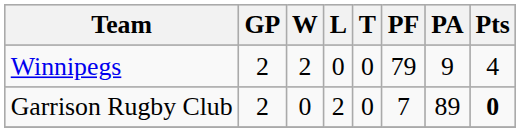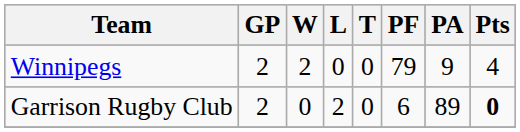 <table class="wikitable">
 <tr>
 <th>Team</th>
 <th>GP</th>
 <th>W</th>
 <th>L</th>
 <th>T</th>
 <th>PF</th>
 <th>PA</th>
 <th>Pts</th>
 </tr>
 <tr align="center">
 <td align="left"><a href='#'>Winnipegs</a></td>
 <td>2</td>
 <td>2</td>
 <td>0</td>
 <td>0</td>
 <td>79</td>
 <td>9</td>
 <td>4</td>
 </tr>
 <tr align="center">
 <td align="left">Garrison Rugby Club</td>
 <td>2</td>
 <td>0</td>
 <td>2</td>
 <td>0</td>
-<td>7</td>
+<td>6</td>
 <td>89</td>
 <td><strong>0</strong></td>
 </tr>
 <tr align="center">
 </tr>
 </table>
